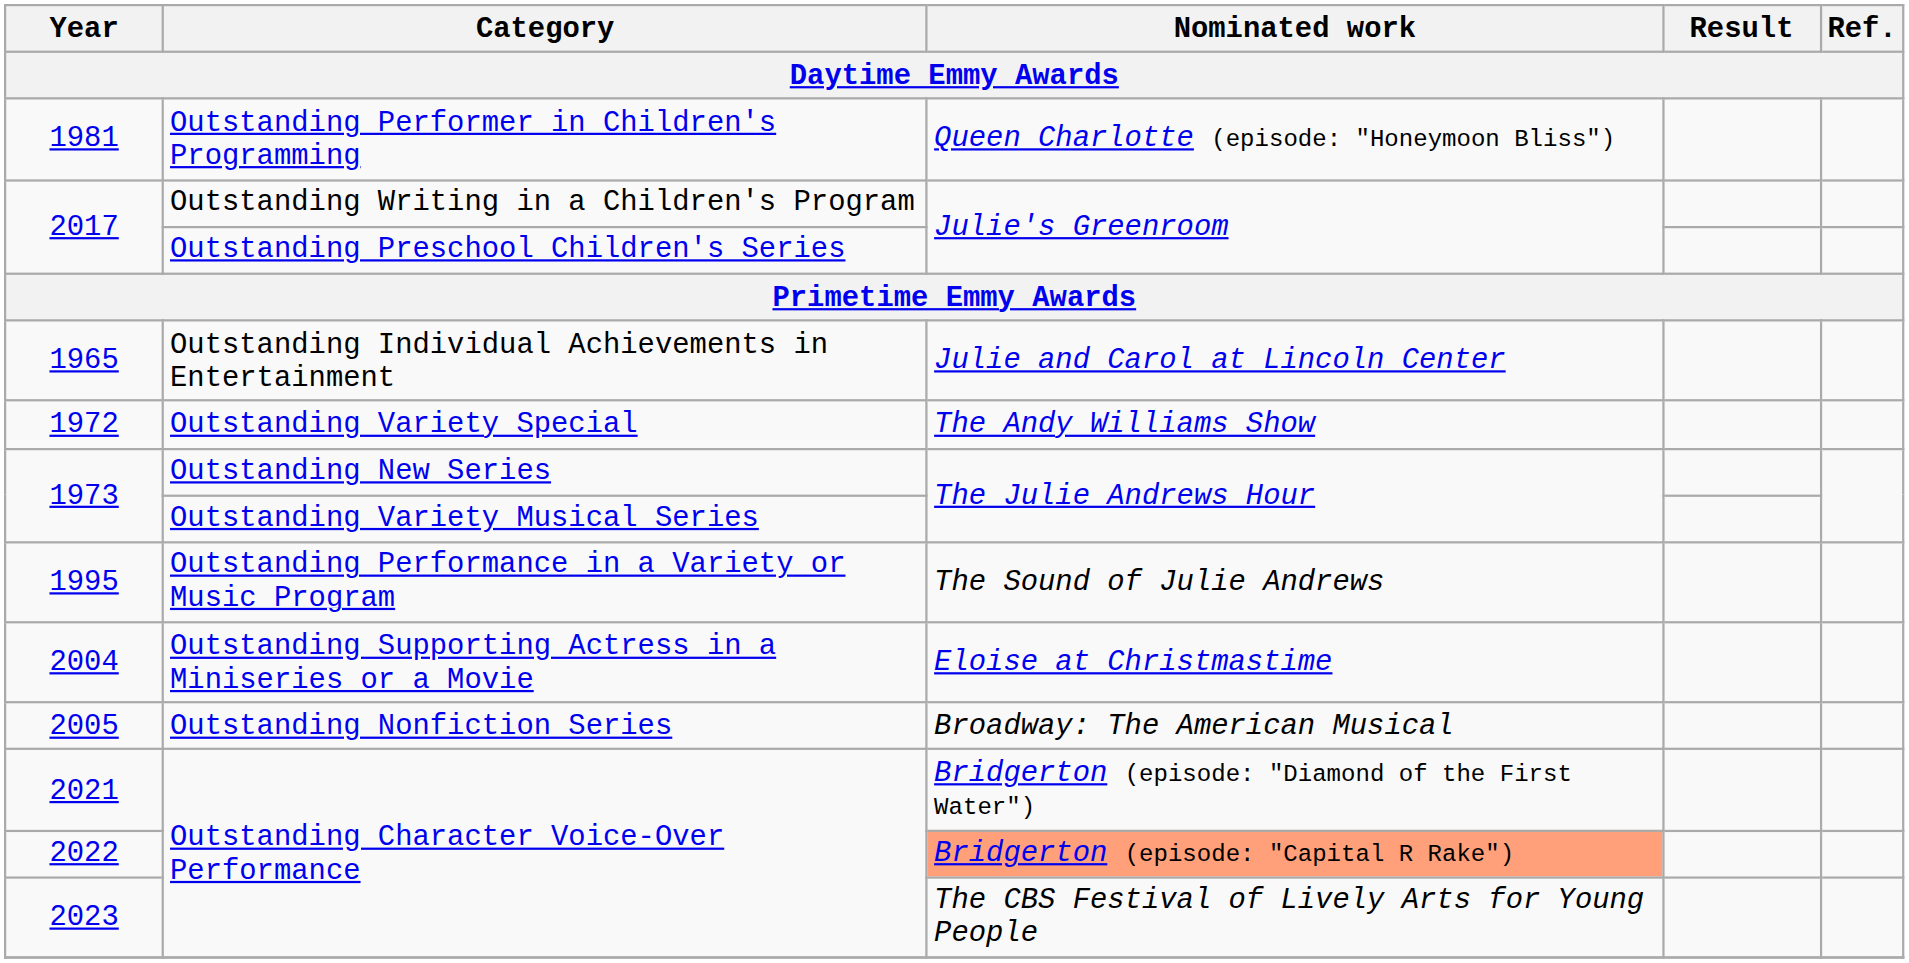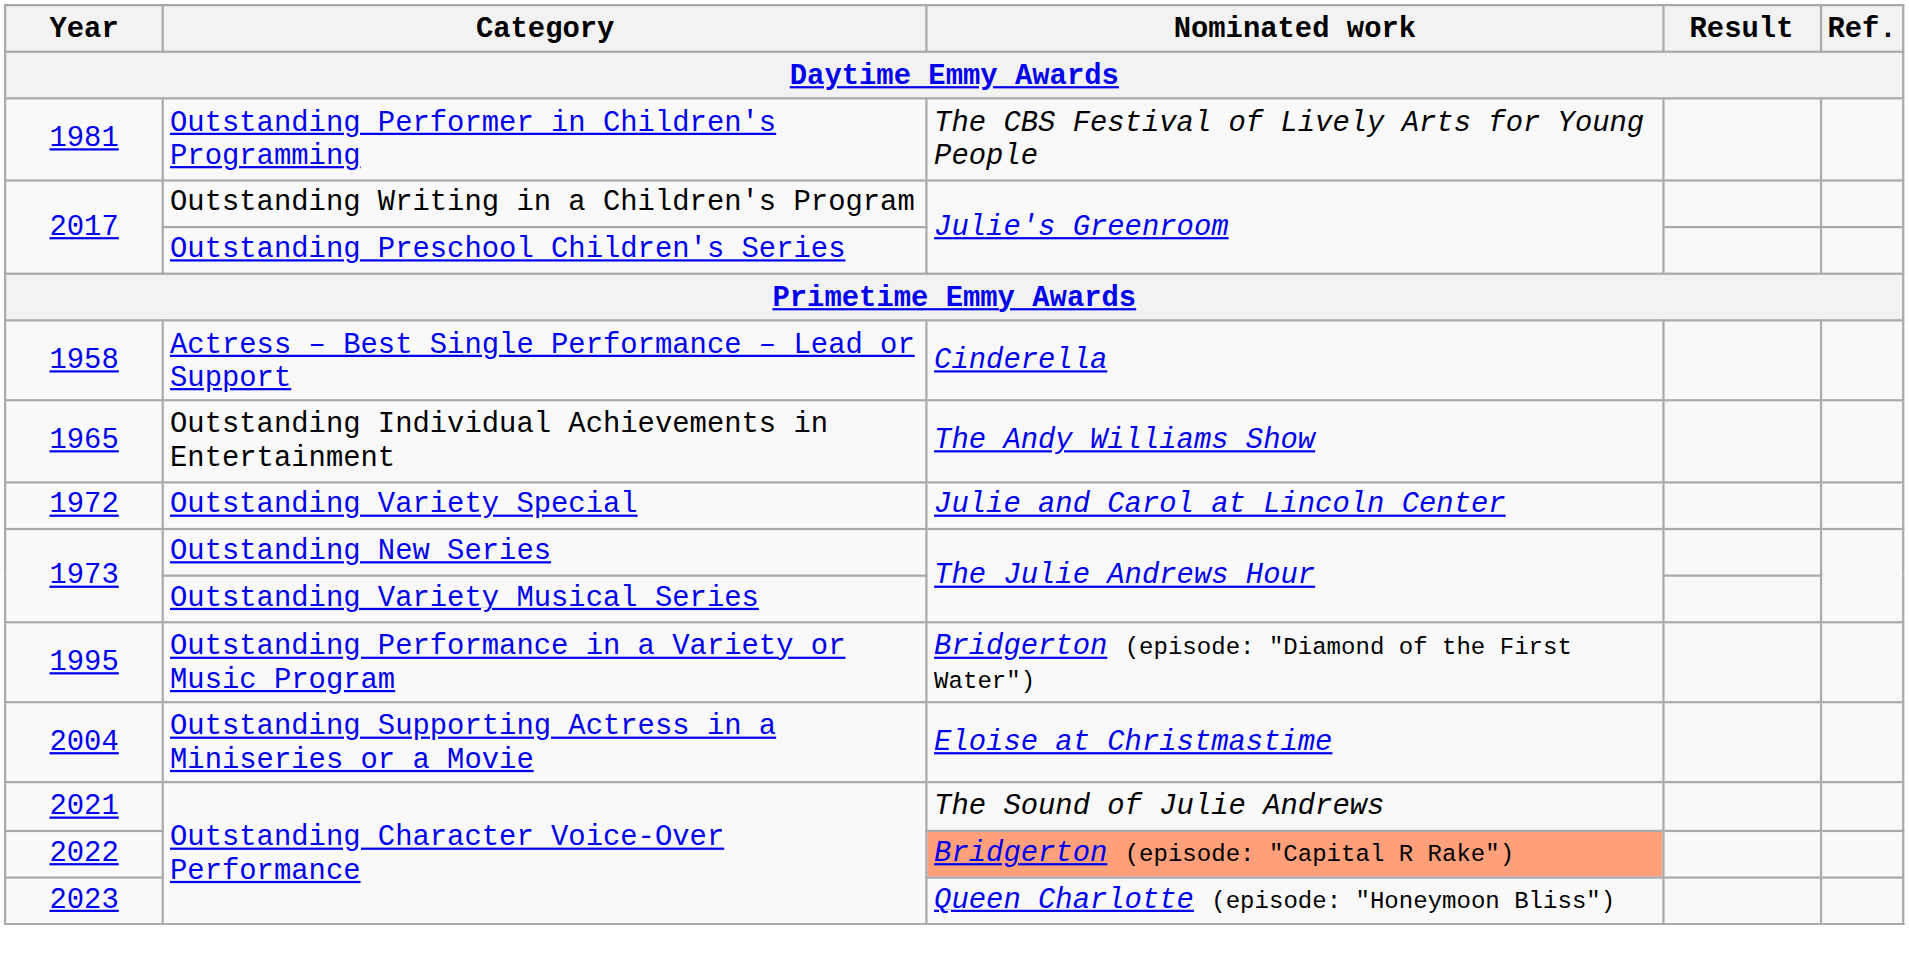 <table class=wikitable>
 <tr>
 <th scope="col" style="width:5em;">Year</th>
 <th scope="col" style="width:26em;">Category</th>
 <th scope="col" style="width:25em;">Nominated work</th>
 <th scope="col" style="width:5em;">Result</th>
 <th>Ref.</th>
 </tr>
 <tr>
 <th colspan="5"><a href='#'>Daytime Emmy Awards</a></th>
 </tr>
 <tr>
 <td style="text-align:center;"><a href='#'>1981</a></td>
 <td><a href='#'>Outstanding Performer in Children's Programming</a></td>
-<td><em><a href='#'>Queen Charlotte</a></em> <small> (episode: "Honeymoon Bliss") </small></td>
+<td><em>The CBS Festival of Lively Arts for Young People</em></td>
 <td></td>
 <td style="text-align:center;"></td>
 </tr>
 <tr>
 <td style="text-align:center;", rowspan="2"><a href='#'>2017</a></td>
 <td>Outstanding Writing in a Children's Program</td>
 <td rowspan="2"><em><a href='#'>Julie's Greenroom</a></em></td>
 <td></td>
 <td style="text-align:center;"></td>
 </tr>
 <tr>
 <td><a href='#'>Outstanding Preschool Children's Series</a></td>
 <td></td>
 <td style="text-align:center;"></td>
 </tr>
 <tr>
 <th colspan="5"><a href='#'>Primetime Emmy Awards</a></th>
 </tr>
 <tr>
+<td style="text-align:center;"><a href='#'>1958</a></td>
+<td><a href='#'>Actress – Best Single Performance – Lead or Support</a></td>
+<td><em><a href='#'>Cinderella</a></em></td>
+<td></td>
+<td style="text-align:center;"></td>
+</tr>
+<tr>
 <td style="text-align:center;"><a href='#'>1965</a></td>
 <td>Outstanding Individual Achievements in Entertainment</td>
-<td><em><a href='#'>Julie and Carol at Lincoln Center</a></em></td>
+<td><em><a href='#'>The Andy Williams Show</a></em></td>
 <td></td>
 <td style="text-align:center;"></td>
 </tr>
 <tr>
 <td style="text-align:center;"><a href='#'>1972</a></td>
 <td><a href='#'>Outstanding Variety Special</a></td>
-<td><em><a href='#'>The Andy Williams Show</a></em></td>
+<td><em><a href='#'>Julie and Carol at Lincoln Center</a></em></td>
 <td></td>
 <td style="text-align:center;"></td>
 </tr>
 <tr>
 <td style="text-align:center;", rowspan="2"><a href='#'>1973</a></td>
 <td><a href='#'>Outstanding New Series</a></td>
 <td rowspan="2"><em><a href='#'>The Julie Andrews Hour</a></em></td>
 <td></td>
 <td style="text-align:center;", rowspan=2></td>
 </tr>
 <tr>
 <td><a href='#'>Outstanding Variety Musical Series</a></td>
 <td></td>
 </tr>
 <tr>
 <td style="text-align:center;"><a href='#'>1995</a></td>
 <td><a href='#'>Outstanding Performance in a Variety or Music Program</a></td>
-<td><em>The Sound of Julie Andrews</em></td>
+<td><em><a href='#'>Bridgerton</a></em> <small> (episode: "Diamond of the First Water") </small></td>
 <td></td>
 <td style="text-align:center;"></td>
 </tr>
 <tr>
 <td style="text-align:center;"><a href='#'>2004</a></td>
 <td><a href='#'>Outstanding Supporting Actress in a Miniseries or a Movie</a></td>
 <td><em><a href='#'>Eloise at Christmastime</a></em></td>
 <td></td>
 <td style="text-align:center;"></td>
 </tr>
 <tr>
-<td style="text-align:center;"><a href='#'>2005</a></td>
-<td><a href='#'>Outstanding Nonfiction Series</a></td>
-<td><em>Broadway: The American Musical</em></td>
-<td></td>
-<td style="text-align:center;"></td>
-</tr>
-<tr>
 <td style="text-align:center;"><a href='#'>2021</a></td>
 <td rowspan=3><a href='#'>Outstanding Character Voice-Over Performance</a></td>
-<td><em><a href='#'>Bridgerton</a></em> <small> (episode: "Diamond of the First Water") </small></td>
+<td><em>The Sound of Julie Andrews</em></td>
 <td></td>
 <td style="text-align:center;"></td>
 </tr>
 <tr>
 <td style="text-align:center;"><a href='#'>2022</a></td>
 <td style="background: lightsalmon;"><em><a href='#'>Bridgerton</a></em> <small> (episode: "Capital R Rake") </small></td>
 <td></td>
 <td style="text-align:center;"></td>
 </tr>
 <tr>
 <td style="text-align:center;"><a href='#'>2023</a></td>
-<td><em>The CBS Festival of Lively Arts for Young People</em></td>
+<td><em><a href='#'>Queen Charlotte</a></em> <small> (episode: "Honeymoon Bliss") </small></td>
 <td></td>
 <td style="text-align:center;"></td>
 </tr>
 <tr>
 </tr>
 </table>
